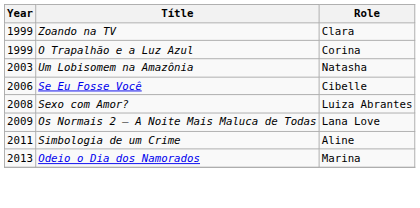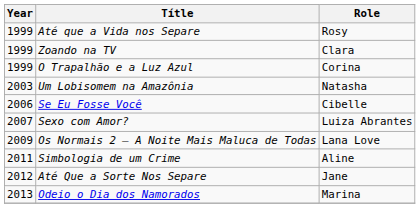 <table class="wikitable" style="font-size: 90%;">
 <tr>
 <th>Year</th>
 <th>Títle</th>
 <th>Role</th>
+</tr>
+<tr>
+<td>1999</td>
+<td><em>Até que a Vida nos Separe</em></td>
+<td>Rosy</td>
 </tr>
 <tr>
 <td>1999</td>
 <td><em>Zoando na TV</em></td>
 <td>Clara</td>
 </tr>
 <tr>
 <td>1999</td>
 <td><em>O Trapalhão e a Luz Azul</em></td>
 <td>Corina</td>
 </tr>
 <tr>
 <td>2003</td>
 <td><em>Um Lobisomem na Amazônia</em></td>
 <td>Natasha</td>
 </tr>
 <tr>
 <td>2006</td>
 <td><em><a href='#'>Se Eu Fosse Você</a></em></td>
 <td>Cibelle</td>
 </tr>
 <tr>
-<td>2008</td>
+<td>2007</td>
 <td><em>Sexo com Amor?</em></td>
 <td>Luiza Abrantes</td>
 </tr>
 <tr>
 <td>2009</td>
 <td><em>Os Normais 2 – A Noite Mais Maluca de Todas</em></td>
 <td>Lana Love</td>
 </tr>
 <tr>
 <td>2011</td>
 <td><em>Simbologia de um Crime</em></td>
 <td>Aline</td>
 </tr>
 <tr>
+<td>2012</td>
+<td><em>Até Que a Sorte Nos Separe</em></td>
+<td>Jane</td>
+</tr>
+<tr>
 <td>2013</td>
 <td><em><a href='#'>Odeio o Dia dos Namorados</a></em></td>
 <td>Marina</td>
 </tr>
 <tr>
 </tr>
 </table>
